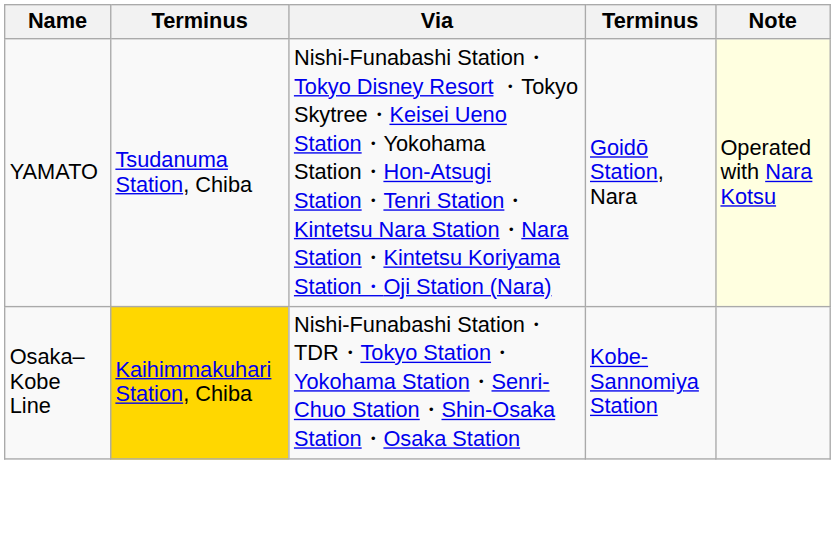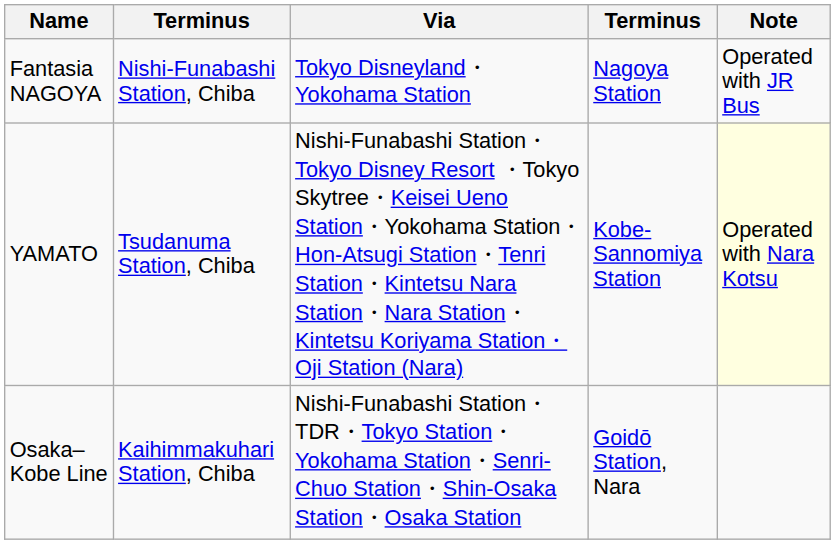 <table class="wikitable">
 <tr>
 <th>Name</th>
 <th>Terminus</th>
 <th>Via</th>
 <th>Terminus</th>
 <th>Note</th>
 </tr>
 <tr>
+<td>Fantasia NAGOYA</td>
+<td><a href='#'>Nishi-Funabashi Station</a>, Chiba</td>
+<td><a href='#'>Tokyo Disneyland</a>・<a href='#'>Yokohama Station</a></td>
+<td><a href='#'>Nagoya Station</a></td>
+<td>Operated with <a href='#'>JR Bus</a></td>
+</tr>
+<tr>
 <td>YAMATO</td>
 <td><a href='#'>Tsudanuma Station</a>, Chiba</td>
 <td>Nishi-Funabashi Station・<a href='#'>Tokyo Disney Resort</a> ・Tokyo Skytree・<a href='#'>Keisei Ueno Station</a>・Yokohama Station・<a href='#'>Hon-Atsugi Station</a>・<a href='#'>Tenri Station</a>・<a href='#'>Kintetsu Nara Station</a>・<a href='#'>Nara Station</a>・<a href='#'>Kintetsu Koriyama Station・</a><a href='#'>Oji Station (Nara)</a></td>
-<td><a href='#'>Goidō Station</a>, Nara</td>
+<td><a href='#'>Kobe-Sannomiya Station</a></td>
 <td style="background: lightyellow;">Operated with <a href='#'>Nara Kotsu</a></td>
 </tr>
 <tr>
 <td>Osaka–Kobe Line</td>
-<td style="background: gold;"><a href='#'>Kaihimmakuhari Station</a>, Chiba</td>
+<td><a href='#'>Kaihimmakuhari Station</a>, Chiba</td>
 <td>Nishi-Funabashi Station・TDR・<a href='#'>Tokyo Station</a>・<a href='#'>Yokohama Station</a>・<a href='#'>Senri-Chuo Station</a>・<a href='#'>Shin-Osaka Station</a>・<a href='#'>Osaka Station</a></td>
-<td><a href='#'>Kobe-Sannomiya Station</a></td>
+<td><a href='#'>Goidō Station</a>, Nara</td>
 <td></td>
 </tr>
 </table>
